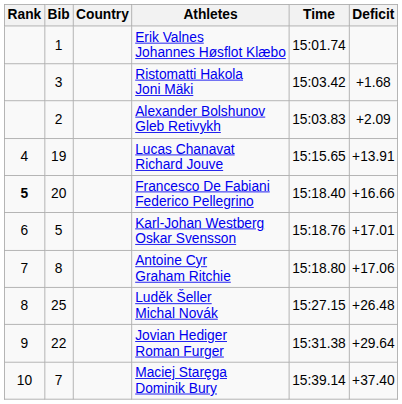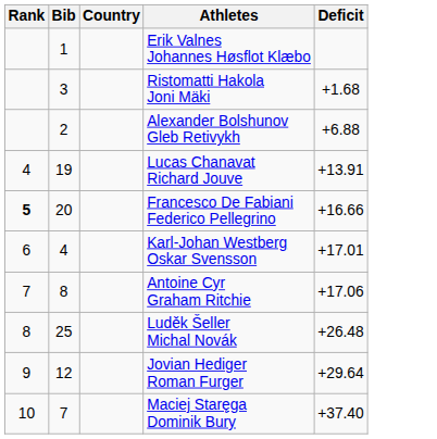 <table class="wikitable sortable" style="text-align:center">
 <tr>
 <th>Rank</th>
 <th>Bib</th>
 <th>Country</th>
 <th>Athletes</th>
-<th>Time</th>
 <th>Deficit</th>
 </tr>
 <tr>
 <td></td>
 <td>1</td>
 <td align=left></td>
 <td align=left><a href='#'>Erik Valnes</a><br><a href='#'>Johannes Høsflot Klæbo</a></td>
-<td>15:01.74</td>
 <td></td>
 </tr>
 <tr>
 <td></td>
 <td>3</td>
 <td align=left></td>
 <td align=left><a href='#'>Ristomatti Hakola</a><br><a href='#'>Joni Mäki</a></td>
-<td>15:03.42</td>
 <td>+1.68</td>
 </tr>
 <tr>
 <td></td>
 <td>2</td>
 <td align=left></td>
 <td align=left><a href='#'>Alexander Bolshunov</a><br><a href='#'>Gleb Retivykh</a></td>
-<td>15:03.83</td>
-<td>+2.09</td>
+<td>+6.88</td>
 </tr>
 <tr>
 <td>4</td>
 <td>19</td>
 <td align=left></td>
 <td align=left><a href='#'>Lucas Chanavat</a><br><a href='#'>Richard Jouve</a></td>
-<td>15:15.65</td>
 <td>+13.91</td>
 </tr>
 <tr>
 <td><strong>5</strong></td>
 <td>20</td>
 <td align=left></td>
 <td align=left><a href='#'>Francesco De Fabiani</a><br><a href='#'>Federico Pellegrino</a></td>
-<td>15:18.40</td>
 <td>+16.66</td>
 </tr>
 <tr>
 <td>6</td>
-<td>5</td>
+<td>4</td>
 <td align=left></td>
 <td align=left><a href='#'>Karl-Johan Westberg</a><br><a href='#'>Oskar Svensson</a></td>
-<td>15:18.76</td>
 <td>+17.01</td>
 </tr>
 <tr>
 <td>7</td>
 <td>8</td>
 <td align=left></td>
 <td align=left><a href='#'>Antoine Cyr</a><br><a href='#'>Graham Ritchie</a></td>
-<td>15:18.80</td>
 <td>+17.06</td>
 </tr>
 <tr>
 <td>8</td>
 <td>25</td>
 <td align=left></td>
 <td align=left><a href='#'>Luděk Šeller</a><br><a href='#'>Michal Novák</a></td>
-<td>15:27.15</td>
 <td>+26.48</td>
 </tr>
 <tr>
 <td>9</td>
-<td>22</td>
+<td>12</td>
 <td align=left></td>
 <td align=left><a href='#'>Jovian Hediger</a><br><a href='#'>Roman Furger</a></td>
-<td>15:31.38</td>
 <td>+29.64</td>
 </tr>
 <tr>
 <td>10</td>
 <td>7</td>
 <td align=left></td>
 <td align=left><a href='#'>Maciej Staręga</a><br><a href='#'>Dominik Bury</a></td>
-<td>15:39.14</td>
 <td>+37.40</td>
 </tr>
 </table>
